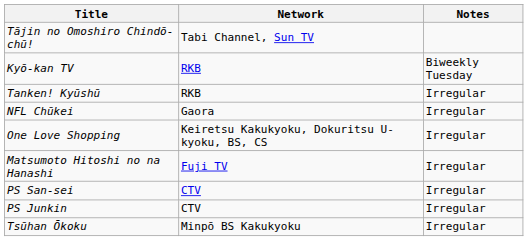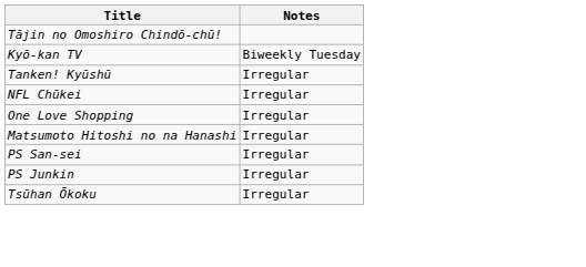 <table class="wikitable">
 <tr>
 <th>Title</th>
-<th>Network</th>
 <th>Notes</th>
 </tr>
 <tr>
 <td><em>Tājin no Omoshiro Chindō-chū!</em></td>
-<td>Tabi Channel, <a href='#'>Sun TV</a></td>
 <td></td>
 </tr>
 <tr>
 <td><em>Kyō-kan TV</em></td>
-<td><a href='#'>RKB</a></td>
 <td>Biweekly Tuesday</td>
 </tr>
 <tr>
 <td><em>Tanken! Kyūshū</em></td>
-<td>RKB</td>
 <td>Irregular</td>
 </tr>
 <tr>
 <td><em>NFL Chūkei</em></td>
-<td>Gaora</td>
 <td>Irregular</td>
 </tr>
 <tr>
 <td><em>One Love Shopping</em></td>
-<td>Keiretsu Kakukyoku, Dokuritsu U-kyoku, BS, CS</td>
 <td>Irregular</td>
 </tr>
 <tr>
 <td><em>Matsumoto Hitoshi no na Hanashi</em></td>
-<td><a href='#'>Fuji TV</a></td>
 <td>Irregular</td>
 </tr>
 <tr>
 <td><em>PS San-sei</em></td>
-<td><a href='#'>CTV</a></td>
 <td>Irregular</td>
 </tr>
 <tr>
 <td><em>PS Junkin</em></td>
-<td>CTV</td>
 <td>Irregular</td>
 </tr>
 <tr>
 <td><em>Tsūhan Ōkoku</em></td>
-<td>Minpō BS Kakukyoku</td>
 <td>Irregular</td>
 </tr>
 </table>
